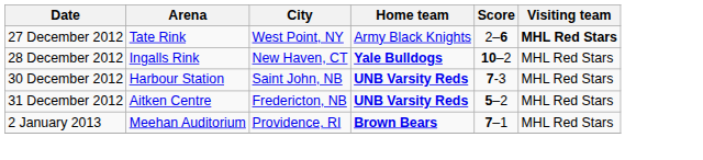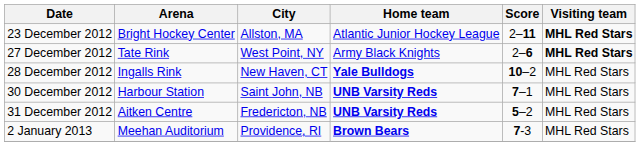 <table class="wikitable">
 <tr>
 <th>Date</th>
 <th>Arena</th>
 <th>City</th>
 <th>Home team</th>
 <th>Score</th>
 <th>Visiting team</th>
+</tr>
+<tr>
+<td>23 December 2012</td>
+<td><a href='#'>Bright Hockey Center</a></td>
+<td> <a href='#'>Allston, MA</a></td>
+<td><a href='#'>Atlantic Junior Hockey League</a></td>
+<td align="center">2–<strong>11</strong></td>
+<td><strong>MHL Red Stars</strong></td>
 </tr>
 <tr>
 <td>27 December 2012</td>
 <td><a href='#'>Tate Rink</a></td>
 <td> <a href='#'>West Point, NY</a></td>
 <td><a href='#'>Army Black Knights</a></td>
 <td align="center">2–<strong>6</strong></td>
 <td><strong>MHL Red Stars</strong></td>
 </tr>
 <tr>
 <td>28 December 2012</td>
 <td><a href='#'>Ingalls Rink</a></td>
 <td> <a href='#'>New Haven, CT</a></td>
 <td><strong><a href='#'>Yale Bulldogs</a></strong></td>
 <td align="center"><strong>10</strong>–2</td>
 <td>MHL Red Stars</td>
 </tr>
 <tr>
 <td>30 December 2012</td>
 <td><a href='#'>Harbour Station</a></td>
 <td> <a href='#'>Saint John, NB</a></td>
 <td><strong><a href='#'>UNB Varsity Reds</a></strong></td>
-<td align="center"><strong>7</strong>-3</td>
+<td align="center"><strong>7</strong>–1</td>
 <td>MHL Red Stars</td>
 </tr>
 <tr>
 <td>31 December 2012</td>
 <td><a href='#'>Aitken Centre</a></td>
 <td> <a href='#'>Fredericton, NB</a></td>
 <td><strong><a href='#'>UNB Varsity Reds</a></strong></td>
 <td align="center"><strong>5</strong>–2</td>
 <td>MHL Red Stars</td>
 </tr>
 <tr>
 <td>2 January 2013</td>
 <td><a href='#'>Meehan Auditorium</a></td>
 <td> <a href='#'>Providence, RI</a></td>
 <td><strong><a href='#'>Brown Bears</a></strong></td>
-<td align="center"><strong>7</strong>–1</td>
+<td align="center"><strong>7</strong>-3</td>
 <td>MHL Red Stars</td>
 </tr>
 <tr>
 </tr>
 </table>
